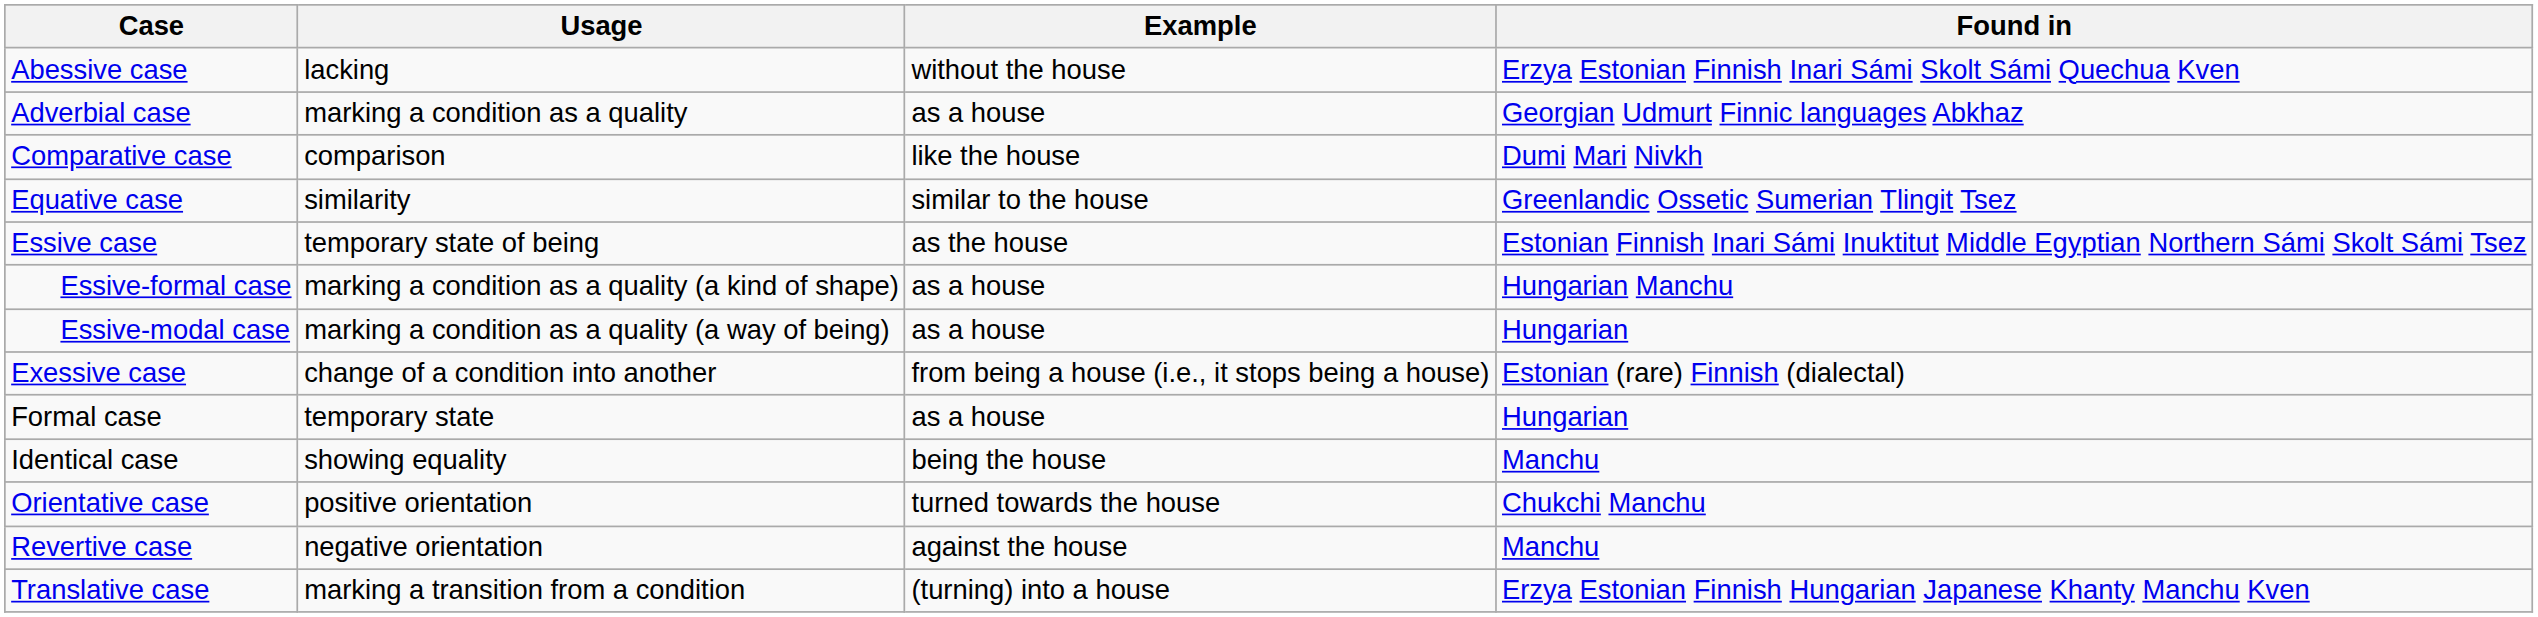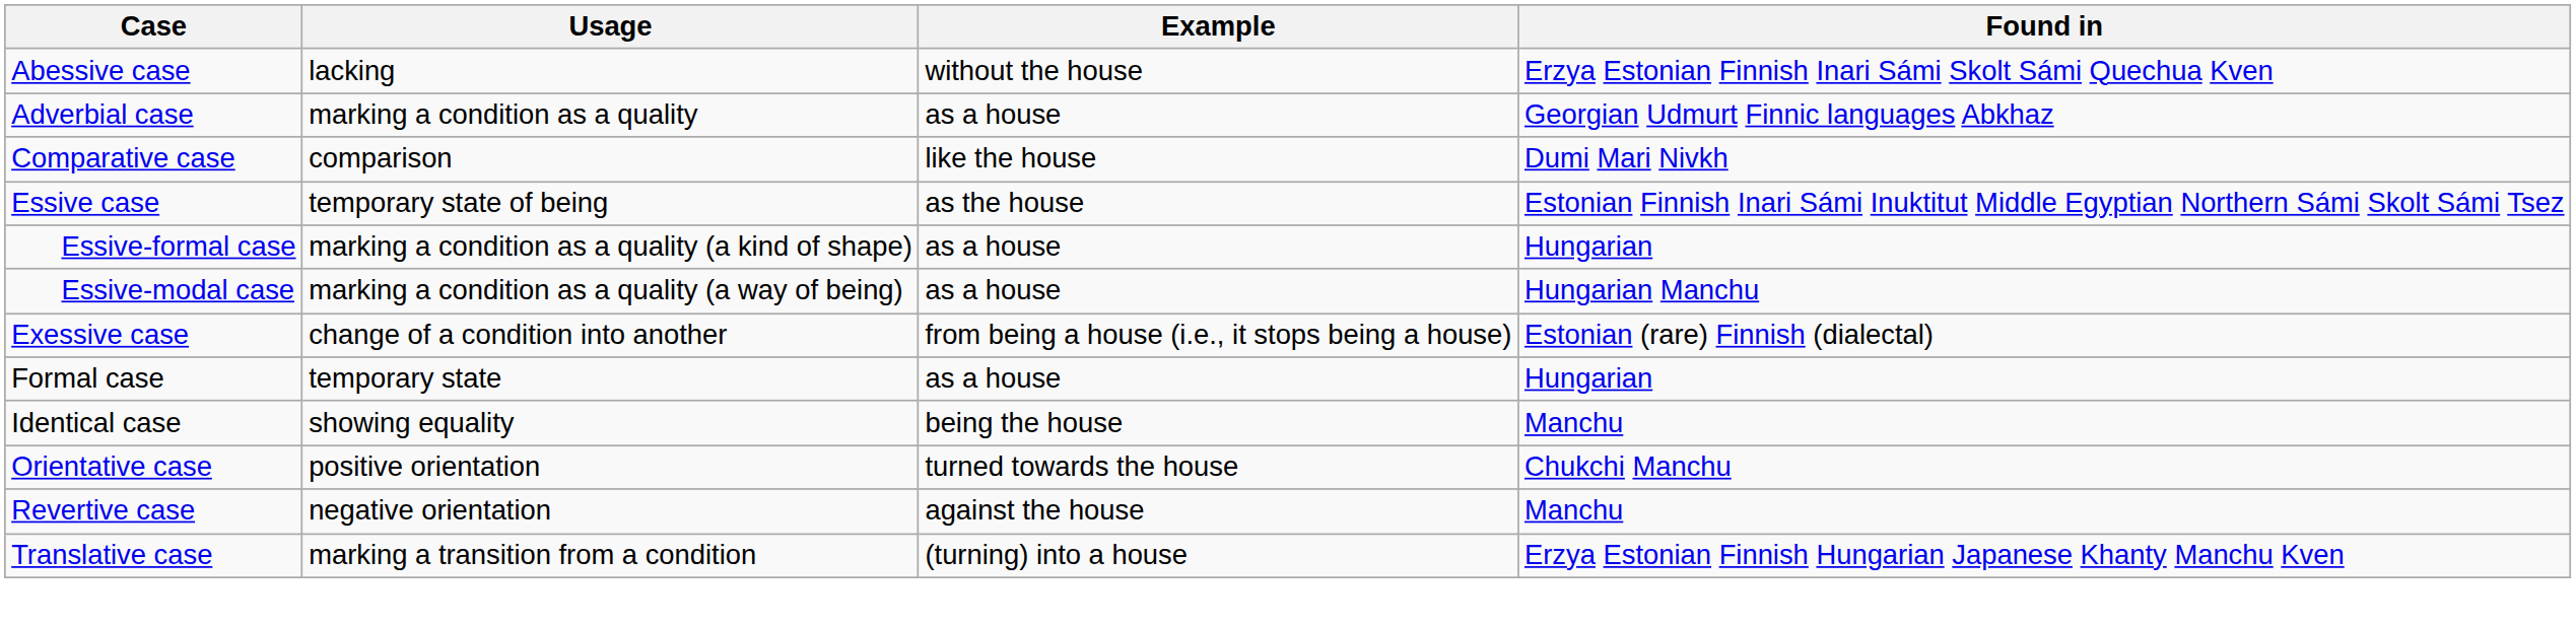 <table class="wikitable">
 <tr>
 <th>Case</th>
 <th>Usage</th>
 <th>Example</th>
 <th>Found in</th>
 </tr>
 <tr>
 <td><a href='#'>Abessive case</a></td>
 <td>lacking</td>
 <td>without the house</td>
 <td><a href='#'>Erzya</a>  <a href='#'>Estonian</a>  <a href='#'>Finnish</a>  <a href='#'>Inari Sámi</a>  <a href='#'>Skolt Sámi</a>  <a href='#'>Quechua</a>  <a href='#'>Kven</a></td>
 </tr>
 <tr>
 <td><a href='#'>Adverbial case</a></td>
 <td>marking a condition as a quality</td>
 <td>as a house</td>
 <td><a href='#'>Georgian</a>  <a href='#'>Udmurt</a>  <a href='#'>Finnic languages</a>  <a href='#'>Abkhaz</a></td>
 </tr>
 <tr>
 <td><a href='#'>Comparative case</a></td>
 <td>comparison</td>
 <td>like the house</td>
 <td><a href='#'>Dumi</a>  <a href='#'>Mari</a>  <a href='#'>Nivkh</a></td>
 </tr>
 <tr>
-<td><a href='#'>Equative case</a></td>
-<td>similarity</td>
-<td>similar to the house</td>
-<td><a href='#'>Greenlandic</a>  <a href='#'>Ossetic</a>  <a href='#'>Sumerian</a>  <a href='#'>Tlingit</a>  <a href='#'>Tsez</a></td>
-</tr>
-<tr>
 <td><a href='#'>Essive case</a></td>
 <td>temporary state of being</td>
 <td>as the house</td>
 <td><a href='#'>Estonian</a>  <a href='#'>Finnish</a>  <a href='#'>Inari Sámi</a>  <a href='#'>Inuktitut</a>  <a href='#'>Middle Egyptian</a>  <a href='#'>Northern Sámi</a>  <a href='#'>Skolt Sámi</a>  <a href='#'>Tsez</a></td>
 </tr>
 <tr>
 <td style="padding-left: 2em"><a href='#'>Essive-formal case</a></td>
 <td>marking a condition as a quality (a kind of shape)</td>
 <td>as a house</td>
-<td><a href='#'>Hungarian</a>  <a href='#'>Manchu</a></td>
+<td><a href='#'>Hungarian</a></td>
 </tr>
 <tr>
 <td style="padding-left: 2em"><a href='#'>Essive-modal case</a></td>
 <td>marking a condition as a quality (a way of being)</td>
 <td>as a house</td>
-<td><a href='#'>Hungarian</a></td>
+<td><a href='#'>Hungarian</a>  <a href='#'>Manchu</a></td>
 </tr>
 <tr>
 <td><a href='#'>Exessive case</a></td>
 <td>change of a condition into another</td>
 <td>from being a house (i.e., it stops being a house)</td>
 <td><a href='#'>Estonian</a> (rare)  <a href='#'>Finnish</a> (dialectal)</td>
 </tr>
 <tr>
 <td>Formal case</td>
 <td>temporary state</td>
 <td>as a house</td>
 <td><a href='#'>Hungarian</a></td>
 </tr>
 <tr>
 <td>Identical case</td>
 <td>showing equality</td>
 <td>being the house</td>
 <td><a href='#'>Manchu</a></td>
 </tr>
 <tr>
 <td><a href='#'>Orientative case</a></td>
 <td>positive orientation</td>
 <td>turned towards the house</td>
 <td><a href='#'>Chukchi</a>  <a href='#'>Manchu</a></td>
 </tr>
 <tr>
 <td><a href='#'>Revertive case</a></td>
 <td>negative orientation</td>
 <td>against the house</td>
 <td><a href='#'>Manchu</a></td>
 </tr>
 <tr>
 <td><a href='#'>Translative case</a></td>
 <td>marking a transition from a condition</td>
 <td>(turning) into a house</td>
 <td><a href='#'>Erzya</a>  <a href='#'>Estonian</a>  <a href='#'>Finnish</a>  <a href='#'>Hungarian</a>  <a href='#'>Japanese</a>  <a href='#'>Khanty</a>  <a href='#'>Manchu</a>  <a href='#'>Kven</a></td>
 </tr>
 </table>
